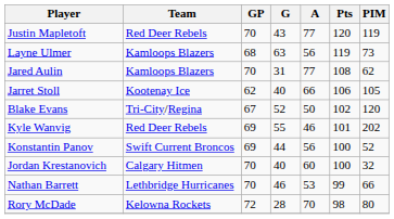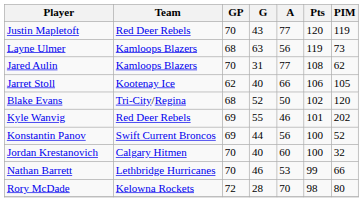 <table class="wikitable">
 <tr>
 <th width="30%">Player</th>
 <th width="30%">Team</th>
 <th width="7.5%">GP</th>
 <th width="7.5%">G</th>
 <th width="7.5%">A</th>
 <th width="7.5%">Pts</th>
 <th width="7.5%">PIM</th>
 </tr>
 <tr>
 <td><a href='#'>Justin Mapletoft</a></td>
 <td><a href='#'>Red Deer Rebels</a></td>
 <td>70</td>
 <td>43</td>
 <td>77</td>
 <td>120</td>
 <td>119</td>
 </tr>
 <tr>
 <td><a href='#'>Layne Ulmer</a></td>
 <td><a href='#'>Kamloops Blazers</a></td>
 <td>68</td>
 <td>63</td>
 <td>56</td>
 <td>119</td>
 <td>73</td>
 </tr>
 <tr>
 <td><a href='#'>Jared Aulin</a></td>
 <td><a href='#'>Kamloops Blazers</a></td>
 <td>70</td>
 <td>31</td>
 <td>77</td>
 <td>108</td>
 <td>62</td>
 </tr>
 <tr>
 <td><a href='#'>Jarret Stoll</a></td>
 <td><a href='#'>Kootenay Ice</a></td>
 <td>62</td>
 <td>40</td>
 <td>66</td>
 <td>106</td>
 <td>105</td>
 </tr>
 <tr>
 <td><a href='#'>Blake Evans</a></td>
 <td><a href='#'>Tri-City</a>/<a href='#'>Regina</a></td>
-<td>67</td>
+<td>68</td>
 <td>52</td>
 <td>50</td>
 <td>102</td>
 <td>120</td>
 </tr>
 <tr>
 <td><a href='#'>Kyle Wanvig</a></td>
 <td><a href='#'>Red Deer Rebels</a></td>
 <td>69</td>
 <td>55</td>
 <td>46</td>
 <td>101</td>
 <td>202</td>
 </tr>
 <tr>
 <td><a href='#'>Konstantin Panov</a></td>
 <td><a href='#'>Swift Current Broncos</a></td>
 <td>69</td>
 <td>44</td>
 <td>56</td>
 <td>100</td>
 <td>52</td>
 </tr>
 <tr>
 <td><a href='#'>Jordan Krestanovich</a></td>
 <td><a href='#'>Calgary Hitmen</a></td>
 <td>70</td>
 <td>40</td>
 <td>60</td>
 <td>100</td>
 <td>32</td>
 </tr>
 <tr>
 <td><a href='#'>Nathan Barrett</a></td>
 <td><a href='#'>Lethbridge Hurricanes</a></td>
 <td>70</td>
 <td>46</td>
 <td>53</td>
 <td>99</td>
 <td>66</td>
 </tr>
 <tr>
 <td><a href='#'>Rory McDade</a></td>
 <td><a href='#'>Kelowna Rockets</a></td>
 <td>72</td>
 <td>28</td>
 <td>70</td>
 <td>98</td>
 <td>80</td>
 </tr>
 <tr>
 </tr>
 </table>
